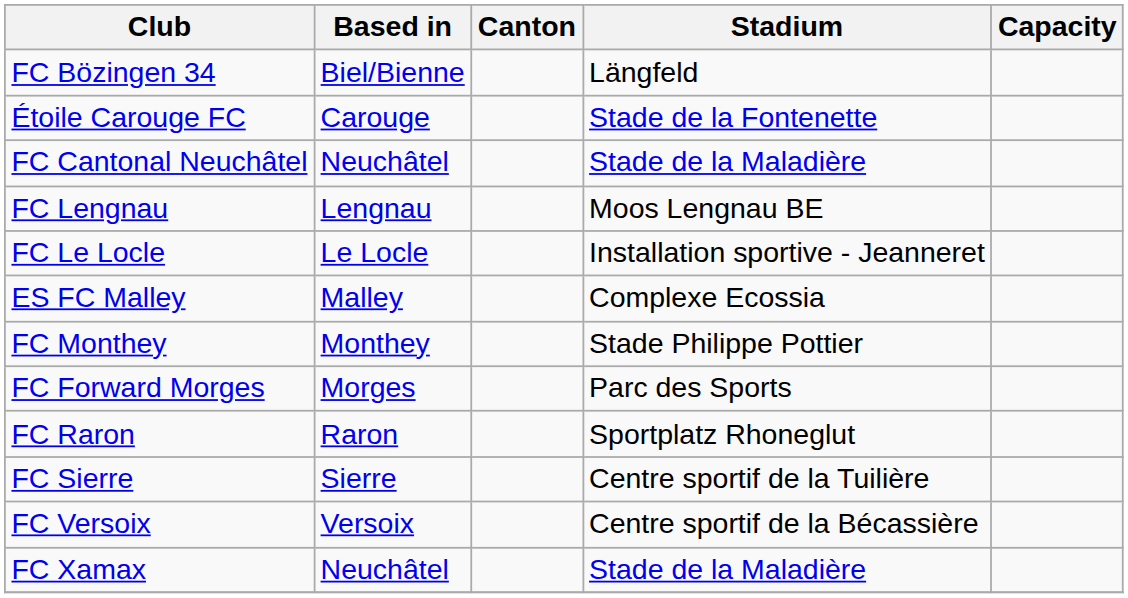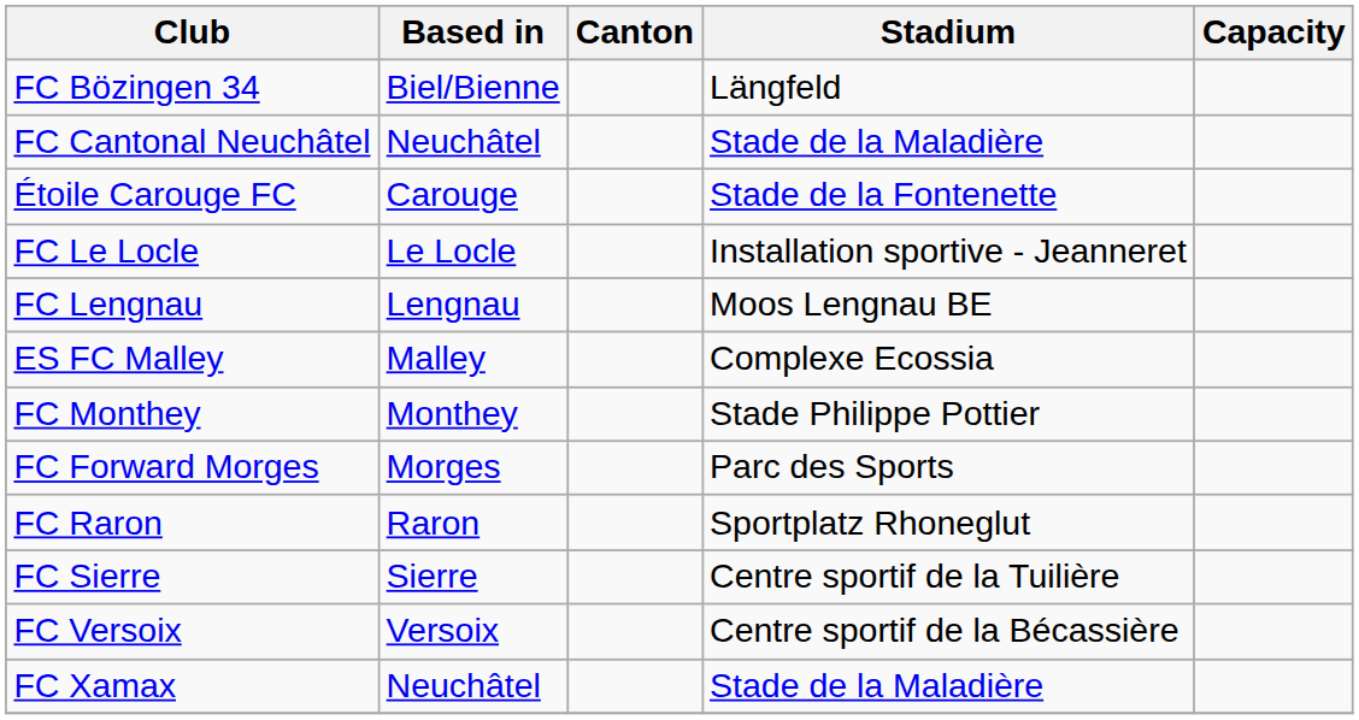 <table class="wikitable">
 <tr>
 <th>Club</th>
 <th>Based in</th>
 <th>Canton</th>
 <th>Stadium</th>
 <th>Capacity</th>
 </tr>
 <tr>
 <td><a href='#'>FC Bözingen 34</a></td>
 <td><a href='#'>Biel/Bienne</a></td>
 <td></td>
 <td>Längfeld</td>
 <td></td>
 </tr>
 <tr>
+<td><a href='#'>FC Cantonal Neuchâtel</a></td>
+<td><a href='#'>Neuchâtel</a></td>
+<td></td>
+<td><a href='#'>Stade de la Maladière</a></td>
+<td></td>
+</tr>
+<tr>
 <td><a href='#'>Étoile Carouge FC</a></td>
 <td><a href='#'>Carouge</a></td>
 <td></td>
 <td><a href='#'>Stade de la Fontenette</a></td>
 <td></td>
 </tr>
 <tr>
-<td><a href='#'>FC Cantonal Neuchâtel</a></td>
-<td><a href='#'>Neuchâtel</a></td>
+<td><a href='#'>FC Le Locle</a></td>
+<td><a href='#'>Le Locle</a></td>
 <td></td>
-<td><a href='#'>Stade de la Maladière</a></td>
+<td>Installation sportive - Jeanneret</td>
 <td></td>
 </tr>
 <tr>
 <td><a href='#'>FC Lengnau</a></td>
 <td><a href='#'>Lengnau</a></td>
 <td></td>
 <td>Moos Lengnau BE</td>
-<td></td>
-</tr>
-<tr>
-<td><a href='#'>FC Le Locle</a></td>
-<td><a href='#'>Le Locle</a></td>
-<td></td>
-<td>Installation sportive - Jeanneret</td>
 <td></td>
 </tr>
 <tr>
 <td><a href='#'>ES FC Malley</a></td>
 <td><a href='#'>Malley</a></td>
 <td></td>
 <td>Complexe Ecossia</td>
 <td></td>
 </tr>
 <tr>
 <td><a href='#'>FC Monthey</a></td>
 <td><a href='#'>Monthey</a></td>
 <td></td>
 <td>Stade Philippe Pottier</td>
 <td></td>
 </tr>
 <tr>
 <td><a href='#'>FC Forward Morges</a></td>
 <td><a href='#'>Morges</a></td>
 <td></td>
 <td>Parc des Sports</td>
 <td></td>
 </tr>
 <tr>
 <td><a href='#'>FC Raron</a></td>
 <td><a href='#'>Raron</a></td>
 <td></td>
 <td>Sportplatz Rhoneglut</td>
 <td></td>
 </tr>
 <tr>
 <td><a href='#'>FC Sierre</a></td>
 <td><a href='#'>Sierre</a></td>
 <td></td>
 <td>Centre sportif de la Tuilière</td>
 <td></td>
 </tr>
 <tr>
 <td><a href='#'>FC Versoix</a></td>
 <td><a href='#'>Versoix</a></td>
 <td></td>
 <td>Centre sportif de la Bécassière</td>
 <td></td>
 </tr>
 <tr>
 <td><a href='#'>FC Xamax</a></td>
 <td><a href='#'>Neuchâtel</a></td>
 <td></td>
 <td><a href='#'>Stade de la Maladière</a></td>
 <td></td>
 </tr>
 <tr>
 </tr>
 </table>
